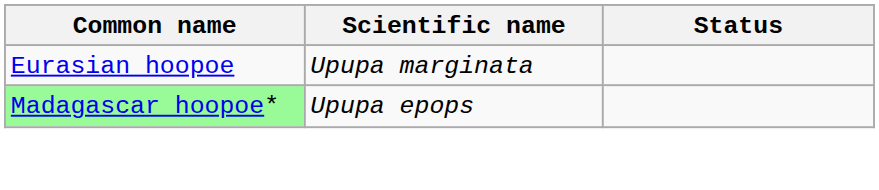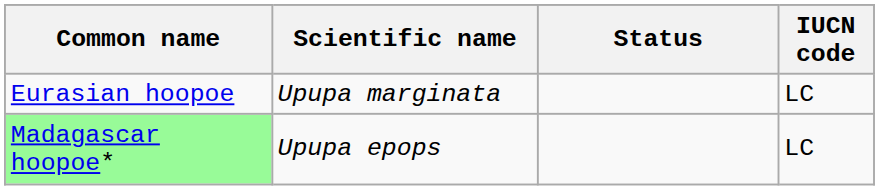 <table width=73% class="wikitable sortable">
 <tr>
 <th width=20%>Common name</th>
 <th width=20%>Scientific name</th>
 <th width=18%>Status</th>
+<th width=5%>IUCN code</th>
 </tr>
 <tr>
 <td><a href='#'>Eurasian hoopoe</a></td>
 <td><em>Upupa marginata</em></td>
 <td></td>
+<td>LC</td>
 </tr>
 <tr>
 <td style="background:palegreen; color:black"><a href='#'>Madagascar hoopoe</a>*</td>
 <td><em>Upupa epops</em></td>
 <td></td>
+<td>LC</td>
 </tr>
 </table>
